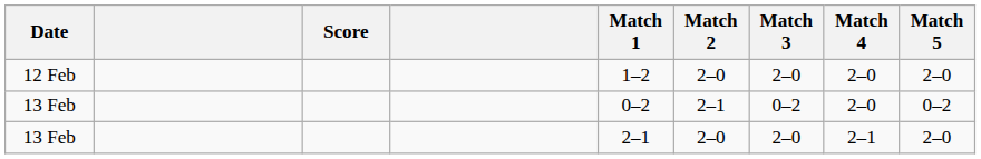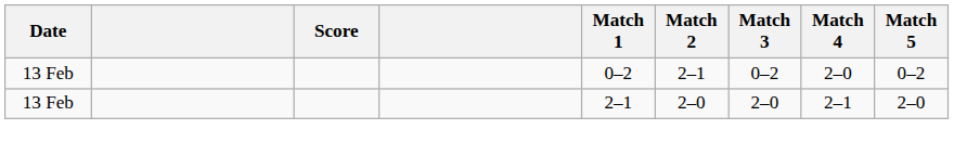 <table class="wikitable" style="text-align: center; font-size:90% ">
 <tr>
 <th width="60">Date</th>
 <th align="right" width="150"></th>
 <th width="60">Score</th>
 <th align="left" width="150"></th>
 <th width="50">Match 1</th>
 <th width="50">Match 2</th>
 <th width="50">Match 3</th>
 <th width="50">Match 4</th>
 <th width="50">Match 5</th>
-</tr>
-<tr>
-<td>12 Feb</td>
-<td align=left><strong></strong></td>
-<td align=center></td>
-<td align=left></td>
-<td>1–2</td>
-<td>2–0</td>
-<td>2–0</td>
-<td>2–0</td>
-<td>2–0</td>
 </tr>
 <tr>
 <td>13 Feb</td>
 <td align=left></td>
 <td align=center></td>
 <td align=left><strong></strong></td>
 <td>0–2</td>
 <td>2–1</td>
 <td>0–2</td>
 <td>2–0</td>
 <td>0–2</td>
 </tr>
 <tr>
 <td>13 Feb</td>
 <td align=left><strong></strong></td>
 <td align=center></td>
 <td align=left></td>
 <td>2–1</td>
 <td>2–0</td>
 <td>2–0</td>
 <td>2–1</td>
 <td>2–0</td>
 </tr>
 </table>
